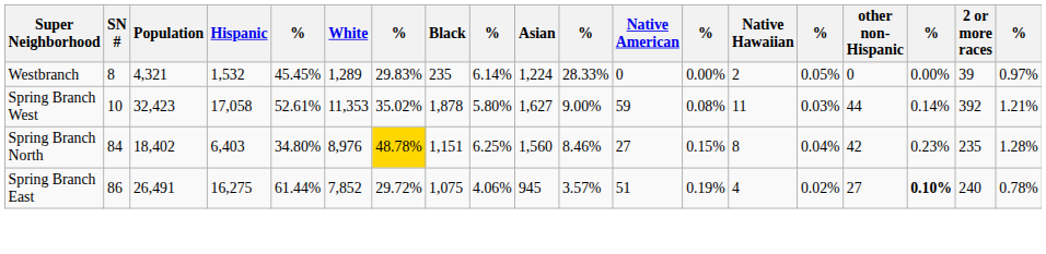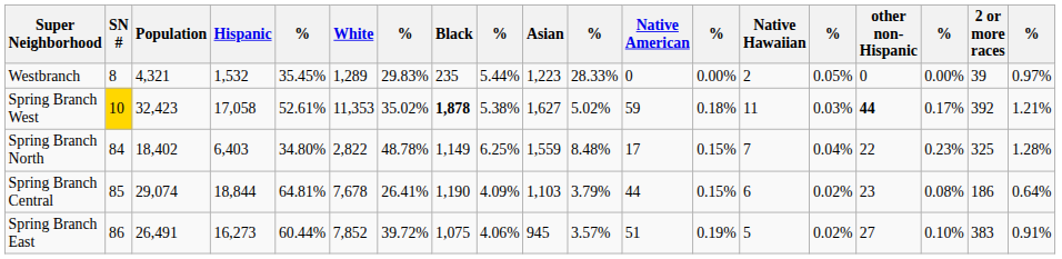 <table class="wikitable sortable">
 <tr>
 <th>Super Neighborhood</th>
 <th>SN #</th>
 <th>Population</th>
 <th><a href='#'>Hispanic</a></th>
 <th>%</th>
 <th><a href='#'>White</a></th>
 <th>%</th>
 <th>Black</th>
 <th>%</th>
 <th>Asian</th>
 <th>%</th>
 <th><a href='#'>Native American</a></th>
 <th>%</th>
 <th>Native Hawaiian</th>
 <th>%</th>
 <th>other non-Hispanic</th>
 <th>%</th>
 <th>2 or more races</th>
 <th>%</th>
 </tr>
 <tr>
 <td>Westbranch</td>
 <td>8</td>
 <td>4,321</td>
 <td>1,532</td>
-<td>45.45%</td>
+<td>35.45%</td>
 <td>1,289</td>
 <td>29.83%</td>
 <td>235</td>
-<td>6.14%</td>
-<td>1,224</td>
+<td>5.44%</td>
+<td>1,223</td>
 <td>28.33%</td>
 <td>0</td>
 <td>0.00%</td>
 <td>2</td>
 <td>0.05%</td>
 <td>0</td>
 <td>0.00%</td>
 <td>39</td>
 <td>0.97%</td>
 </tr>
 <tr>
 <td>Spring Branch West</td>
-<td>10</td>
+<td style="background: gold;">10</td>
 <td>32,423</td>
 <td>17,058</td>
 <td>52.61%</td>
 <td>11,353</td>
 <td>35.02%</td>
-<td>1,878</td>
-<td>5.80%</td>
+<td><strong>1,878</strong></td>
+<td>5.38%</td>
 <td>1,627</td>
-<td>9.00%</td>
+<td>5.02%</td>
 <td>59</td>
-<td>0.08%</td>
+<td>0.18%</td>
 <td>11</td>
 <td>0.03%</td>
-<td>44</td>
-<td>0.14%</td>
+<td><strong>44</strong></td>
+<td>0.17%</td>
 <td>392</td>
 <td>1.21%</td>
 </tr>
 <tr>
 <td>Spring Branch North</td>
 <td>84</td>
 <td>18,402</td>
 <td>6,403</td>
 <td>34.80%</td>
-<td>8,976</td>
-<td style="background: gold;">48.78%</td>
-<td>1,151</td>
+<td>2,822</td>
+<td>48.78%</td>
+<td>1,149</td>
 <td>6.25%</td>
-<td>1,560</td>
-<td>8.46%</td>
-<td>27</td>
+<td>1,559</td>
+<td>8.48%</td>
+<td>17</td>
 <td>0.15%</td>
-<td>8</td>
+<td>7</td>
 <td>0.04%</td>
-<td>42</td>
+<td>22</td>
 <td>0.23%</td>
-<td>235</td>
+<td>325</td>
 <td>1.28%</td>
+</tr>
+<tr>
+<td>Spring Branch Central</td>
+<td>85</td>
+<td>29,074</td>
+<td>18,844</td>
+<td>64.81%</td>
+<td>7,678</td>
+<td>26.41%</td>
+<td>1,190</td>
+<td>4.09%</td>
+<td>1,103</td>
+<td>3.79%</td>
+<td>44</td>
+<td>0.15%</td>
+<td>6</td>
+<td>0.02%</td>
+<td>23</td>
+<td>0.08%</td>
+<td>186</td>
+<td>0.64%</td>
 </tr>
 <tr>
 <td>Spring Branch East</td>
 <td>86</td>
 <td>26,491</td>
-<td>16,275</td>
-<td>61.44%</td>
+<td>16,273</td>
+<td>60.44%</td>
 <td>7,852</td>
-<td>29.72%</td>
+<td>39.72%</td>
 <td>1,075</td>
 <td>4.06%</td>
 <td>945</td>
 <td>3.57%</td>
 <td>51</td>
 <td>0.19%</td>
-<td>4</td>
+<td>5</td>
 <td>0.02%</td>
 <td>27</td>
-<td><strong>0.10%</strong></td>
-<td>240</td>
-<td>0.78%</td>
+<td>0.10%</td>
+<td>383</td>
+<td>0.91%</td>
 </tr>
 </table>
